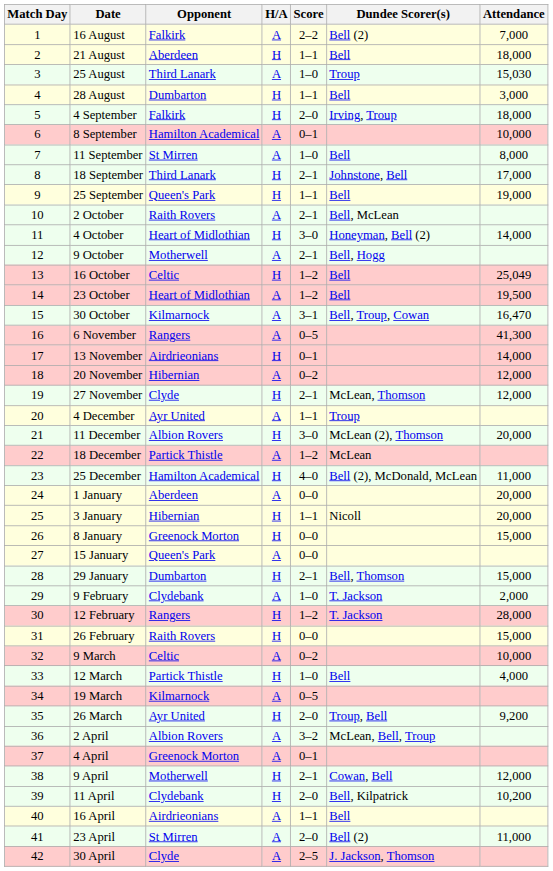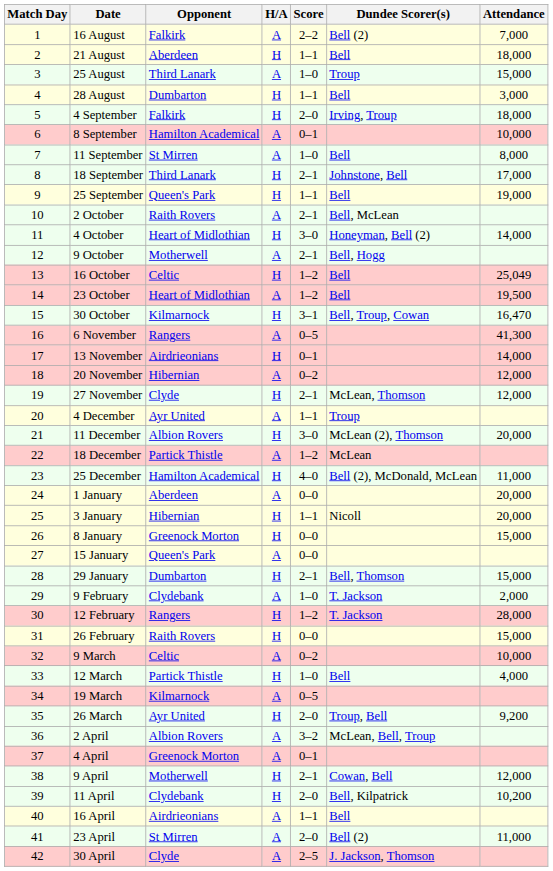 <table class="wikitable" style="text-align:center">
 <tr>
 <th>Match Day</th>
 <th>Date</th>
 <th>Opponent</th>
 <th>H/A</th>
 <th>Score</th>
 <th>Dundee Scorer(s)</th>
 <th>Attendance</th>
 </tr>
 <tr bgcolor="#FFFFDD">
 <td>1</td>
 <td align="left">16 August</td>
 <td align="left"><a href='#'>Falkirk</a></td>
 <td><a href='#'>A</a></td>
 <td>2–2</td>
 <td align="left"><a href='#'>Bell</a> (2)</td>
 <td>7,000</td>
 </tr>
 <tr bgcolor="#FFFFDD">
 <td>2</td>
 <td align="left">21 August</td>
 <td align="left"><a href='#'>Aberdeen</a></td>
 <td><a href='#'>H</a></td>
 <td>1–1</td>
 <td align="left"><a href='#'>Bell</a></td>
 <td>18,000</td>
 </tr>
 <tr bgcolor="#EEFFEE">
 <td>3</td>
 <td align="left">25 August</td>
 <td align="left"><a href='#'>Third Lanark</a></td>
 <td><a href='#'>A</a></td>
 <td>1–0</td>
 <td align="left"><a href='#'>Troup</a></td>
-<td>15,030</td>
+<td>15,000</td>
 </tr>
 <tr bgcolor="#FFFFDD">
 <td>4</td>
 <td align="left">28 August</td>
 <td align="left"><a href='#'>Dumbarton</a></td>
 <td><a href='#'>H</a></td>
 <td>1–1</td>
 <td align="left"><a href='#'>Bell</a></td>
 <td>3,000</td>
 </tr>
 <tr bgcolor="#EEFFEE">
 <td>5</td>
 <td align="left">4 September</td>
 <td align="left"><a href='#'>Falkirk</a></td>
 <td><a href='#'>H</a></td>
 <td>2–0</td>
 <td align="left"><a href='#'>Irving</a>, <a href='#'>Troup</a></td>
 <td>18,000</td>
 </tr>
 <tr bgcolor="#FFCCCC">
 <td>6</td>
 <td align="left">8 September</td>
 <td align="left"><a href='#'>Hamilton Academical</a></td>
 <td><a href='#'>A</a></td>
 <td>0–1</td>
 <td align="left"></td>
 <td>10,000</td>
 </tr>
 <tr bgcolor="#EEFFEE">
 <td>7</td>
 <td align="left">11 September</td>
 <td align="left"><a href='#'>St Mirren</a></td>
 <td><a href='#'>A</a></td>
 <td>1–0</td>
 <td align="left"><a href='#'>Bell</a></td>
 <td>8,000</td>
 </tr>
 <tr bgcolor="#EEFFEE">
 <td>8</td>
 <td align="left">18 September</td>
 <td align="left"><a href='#'>Third Lanark</a></td>
 <td><a href='#'>H</a></td>
 <td>2–1</td>
 <td align="left"><a href='#'>Johnstone</a>, <a href='#'>Bell</a></td>
 <td>17,000</td>
 </tr>
 <tr bgcolor="#FFFFDD">
 <td>9</td>
 <td align="left">25 September</td>
 <td align="left"><a href='#'>Queen's Park</a></td>
 <td><a href='#'>H</a></td>
 <td>1–1</td>
 <td align="left"><a href='#'>Bell</a></td>
 <td>19,000</td>
 </tr>
 <tr bgcolor="#EEFFEE">
 <td>10</td>
 <td align="left">2 October</td>
 <td align="left"><a href='#'>Raith Rovers</a></td>
 <td><a href='#'>A</a></td>
 <td>2–1</td>
 <td align="left"><a href='#'>Bell</a>, McLean</td>
 <td></td>
 </tr>
 <tr bgcolor="#EEFFEE">
 <td>11</td>
 <td align="left">4 October</td>
 <td align="left"><a href='#'>Heart of Midlothian</a></td>
 <td><a href='#'>H</a></td>
 <td>3–0</td>
 <td align="left"><a href='#'>Honeyman</a>, <a href='#'>Bell</a> (2)</td>
 <td>14,000</td>
 </tr>
 <tr bgcolor="#EEFFEE">
 <td>12</td>
 <td align="left">9 October</td>
 <td align="left"><a href='#'>Motherwell</a></td>
 <td><a href='#'>A</a></td>
 <td>2–1</td>
 <td align="left"><a href='#'>Bell</a>, <a href='#'>Hogg</a></td>
 <td></td>
 </tr>
 <tr bgcolor="#FFCCCC">
 <td>13</td>
 <td align="left">16 October</td>
 <td align="left"><a href='#'>Celtic</a></td>
 <td><a href='#'>H</a></td>
 <td>1–2</td>
 <td align="left"><a href='#'>Bell</a></td>
 <td>25,049</td>
 </tr>
 <tr bgcolor="#FFCCCC">
 <td>14</td>
 <td align="left">23 October</td>
 <td align="left"><a href='#'>Heart of Midlothian</a></td>
 <td><a href='#'>A</a></td>
 <td>1–2</td>
 <td align="left"><a href='#'>Bell</a></td>
 <td>19,500</td>
 </tr>
 <tr bgcolor="#EEFFEE">
 <td>15</td>
 <td align="left">30 October</td>
 <td align="left"><a href='#'>Kilmarnock</a></td>
-<td><a href='#'>A</a></td>
+<td><a href='#'>H</a></td>
 <td>3–1</td>
 <td align="left"><a href='#'>Bell</a>, <a href='#'>Troup</a>, <a href='#'>Cowan</a></td>
 <td>16,470</td>
 </tr>
 <tr bgcolor="#FFCCCC">
 <td>16</td>
 <td align="left">6 November</td>
 <td align="left"><a href='#'>Rangers</a></td>
 <td><a href='#'>A</a></td>
 <td>0–5</td>
 <td align="left"></td>
 <td>41,300</td>
 </tr>
 <tr bgcolor="#FFCCCC">
 <td>17</td>
 <td align="left">13 November</td>
 <td align="left"><a href='#'>Airdrieonians</a></td>
 <td><a href='#'>H</a></td>
 <td>0–1</td>
 <td align="left"></td>
 <td>14,000</td>
 </tr>
 <tr bgcolor="#FFCCCC">
 <td>18</td>
 <td align="left">20 November</td>
 <td align="left"><a href='#'>Hibernian</a></td>
 <td><a href='#'>A</a></td>
 <td>0–2</td>
 <td align="left"></td>
 <td>12,000</td>
 </tr>
 <tr bgcolor="#EEFFEE">
 <td>19</td>
 <td align="left">27 November</td>
 <td align="left"><a href='#'>Clyde</a></td>
 <td><a href='#'>H</a></td>
 <td>2–1</td>
 <td align="left">McLean, <a href='#'>Thomson</a></td>
 <td>12,000</td>
 </tr>
 <tr bgcolor="#FFFFDD">
 <td>20</td>
 <td align="left">4 December</td>
 <td align="left"><a href='#'>Ayr United</a></td>
 <td><a href='#'>A</a></td>
 <td>1–1</td>
 <td align="left"><a href='#'>Troup</a></td>
 <td></td>
 </tr>
 <tr bgcolor="#EEFFEE">
 <td>21</td>
 <td align="left">11 December</td>
 <td align="left"><a href='#'>Albion Rovers</a></td>
 <td><a href='#'>H</a></td>
 <td>3–0</td>
 <td align="left">McLean (2), <a href='#'>Thomson</a></td>
 <td>20,000</td>
 </tr>
 <tr bgcolor="#FFCCCC">
 <td>22</td>
 <td align="left">18 December</td>
 <td align="left"><a href='#'>Partick Thistle</a></td>
 <td><a href='#'>A</a></td>
 <td>1–2</td>
 <td align="left">McLean</td>
 <td></td>
 </tr>
 <tr bgcolor="#EEFFEE">
 <td>23</td>
 <td align="left">25 December</td>
 <td align="left"><a href='#'>Hamilton Academical</a></td>
 <td><a href='#'>H</a></td>
 <td>4–0</td>
 <td align="left"><a href='#'>Bell</a> (2), McDonald, McLean</td>
 <td>11,000</td>
 </tr>
 <tr bgcolor="#FFFFDD">
 <td>24</td>
 <td align="left">1 January</td>
 <td align="left"><a href='#'>Aberdeen</a></td>
 <td><a href='#'>A</a></td>
 <td>0–0</td>
 <td align="left"></td>
 <td>20,000</td>
 </tr>
 <tr bgcolor="#FFFFDD">
 <td>25</td>
 <td align="left">3 January</td>
 <td align="left"><a href='#'>Hibernian</a></td>
 <td><a href='#'>H</a></td>
 <td>1–1</td>
 <td align="left">Nicoll</td>
 <td>20,000</td>
 </tr>
 <tr bgcolor="#FFFFDD">
 <td>26</td>
 <td align="left">8 January</td>
 <td align="left"><a href='#'>Greenock Morton</a></td>
 <td><a href='#'>H</a></td>
 <td>0–0</td>
 <td align="left"></td>
 <td>15,000</td>
 </tr>
 <tr bgcolor="#FFFFDD">
 <td>27</td>
 <td align="left">15 January</td>
 <td align="left"><a href='#'>Queen's Park</a></td>
 <td><a href='#'>A</a></td>
 <td>0–0</td>
 <td align="left"></td>
 <td></td>
 </tr>
 <tr bgcolor="#EEFFEE">
 <td>28</td>
 <td align="left">29 January</td>
 <td align="left"><a href='#'>Dumbarton</a></td>
 <td><a href='#'>H</a></td>
 <td>2–1</td>
 <td align="left"><a href='#'>Bell</a>, <a href='#'>Thomson</a></td>
 <td>15,000</td>
 </tr>
 <tr bgcolor="#EEFFEE">
 <td>29</td>
 <td align="left">9 February</td>
 <td align="left"><a href='#'>Clydebank</a></td>
 <td><a href='#'>A</a></td>
 <td>1–0</td>
 <td align="left"><a href='#'>T. Jackson</a></td>
 <td>2,000</td>
 </tr>
 <tr bgcolor="#FFCCCC">
 <td>30</td>
 <td align="left">12 February</td>
 <td align="left"><a href='#'>Rangers</a></td>
 <td><a href='#'>H</a></td>
 <td>1–2</td>
 <td align="left"><a href='#'>T. Jackson</a></td>
 <td>28,000</td>
 </tr>
 <tr bgcolor="#FFFFDD">
 <td>31</td>
 <td align="left">26 February</td>
 <td align="left"><a href='#'>Raith Rovers</a></td>
 <td><a href='#'>H</a></td>
 <td>0–0</td>
 <td align="left"></td>
 <td>15,000</td>
 </tr>
 <tr bgcolor="#FFCCCC">
 <td>32</td>
 <td align="left">9 March</td>
 <td align="left"><a href='#'>Celtic</a></td>
 <td><a href='#'>A</a></td>
 <td>0–2</td>
 <td align="left"></td>
 <td>10,000</td>
 </tr>
 <tr bgcolor="#EEFFEE">
 <td>33</td>
 <td align="left">12 March</td>
 <td align="left"><a href='#'>Partick Thistle</a></td>
 <td><a href='#'>H</a></td>
 <td>1–0</td>
 <td align="left"><a href='#'>Bell</a></td>
 <td>4,000</td>
 </tr>
 <tr bgcolor="#FFCCCC">
 <td>34</td>
 <td align="left">19 March</td>
 <td align="left"><a href='#'>Kilmarnock</a></td>
 <td><a href='#'>A</a></td>
 <td>0–5</td>
 <td align="left"></td>
 <td></td>
 </tr>
 <tr bgcolor="#EEFFEE">
 <td>35</td>
 <td align="left">26 March</td>
 <td align="left"><a href='#'>Ayr United</a></td>
 <td><a href='#'>H</a></td>
 <td>2–0</td>
 <td align="left"><a href='#'>Troup</a>, <a href='#'>Bell</a></td>
 <td>9,200</td>
 </tr>
 <tr bgcolor="#EEFFEE">
 <td>36</td>
 <td align="left">2 April</td>
 <td align="left"><a href='#'>Albion Rovers</a></td>
 <td><a href='#'>A</a></td>
 <td>3–2</td>
 <td align="left">McLean, <a href='#'>Bell</a>, <a href='#'>Troup</a></td>
 <td></td>
 </tr>
 <tr bgcolor="#FFCCCC">
 <td>37</td>
 <td align="left">4 April</td>
 <td align="left"><a href='#'>Greenock Morton</a></td>
 <td><a href='#'>A</a></td>
 <td>0–1</td>
 <td align="left"></td>
 <td></td>
 </tr>
 <tr bgcolor="#EEFFEE">
 <td>38</td>
 <td align="left">9 April</td>
 <td align="left"><a href='#'>Motherwell</a></td>
 <td><a href='#'>H</a></td>
 <td>2–1</td>
 <td align="left"><a href='#'>Cowan</a>, <a href='#'>Bell</a></td>
 <td>12,000</td>
 </tr>
 <tr bgcolor="#EEFFEE">
 <td>39</td>
 <td align="left">11 April</td>
 <td align="left"><a href='#'>Clydebank</a></td>
 <td><a href='#'>H</a></td>
 <td>2–0</td>
 <td align="left"><a href='#'>Bell</a>, Kilpatrick</td>
 <td>10,200</td>
 </tr>
 <tr bgcolor="#FFFFDD">
 <td>40</td>
 <td align="left">16 April</td>
 <td align="left"><a href='#'>Airdrieonians</a></td>
 <td><a href='#'>A</a></td>
 <td>1–1</td>
 <td align="left"><a href='#'>Bell</a></td>
 <td></td>
 </tr>
 <tr bgcolor="#EEFFEE">
 <td>41</td>
 <td align="left">23 April</td>
 <td align="left"><a href='#'>St Mirren</a></td>
 <td><a href='#'>A</a></td>
 <td>2–0</td>
 <td align="left"><a href='#'>Bell</a> (2)</td>
 <td>11,000</td>
 </tr>
 <tr bgcolor="#FFCCCC">
 <td>42</td>
 <td align="left">30 April</td>
 <td align="left"><a href='#'>Clyde</a></td>
 <td><a href='#'>A</a></td>
 <td>2–5</td>
 <td align="left"><a href='#'>J. Jackson</a>, <a href='#'>Thomson</a></td>
 <td></td>
 </tr>
 </table>
